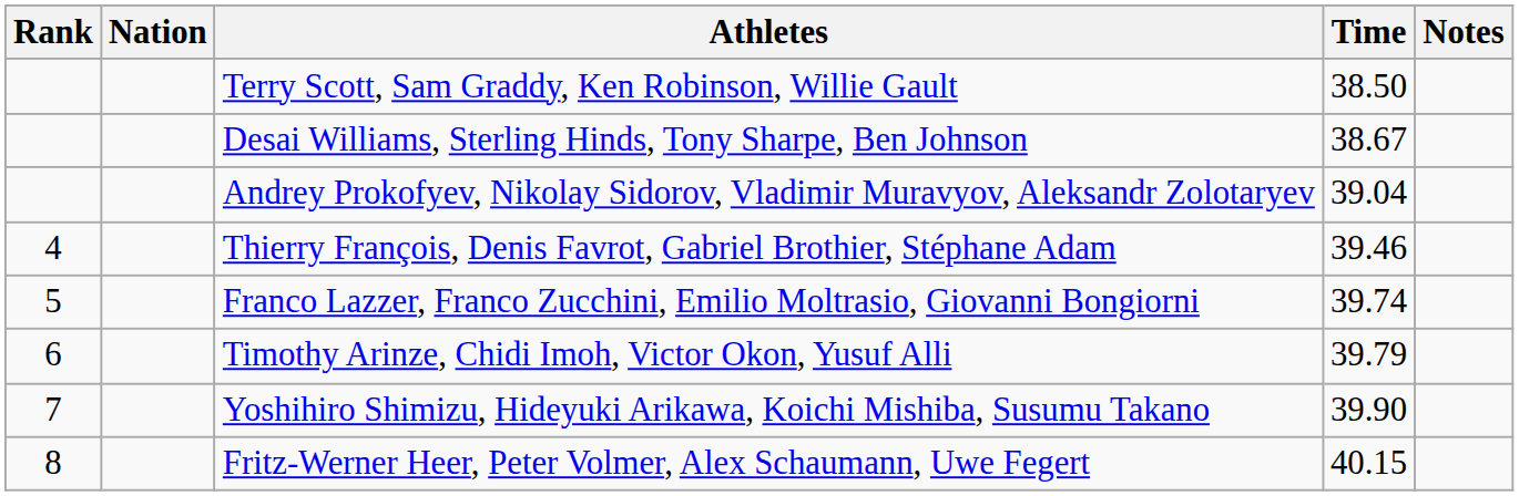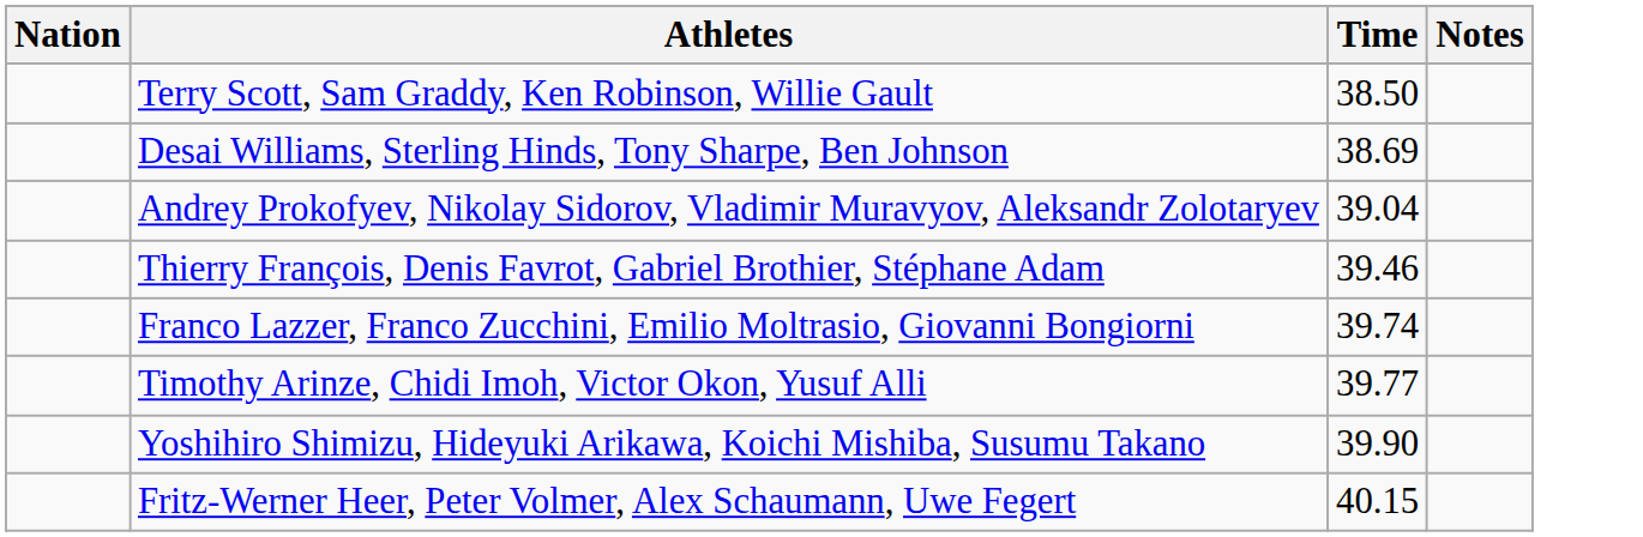 <table class="wikitable sortable" style="text-align:center">
 <tr>
-<th>Rank</th>
 <th>Nation</th>
 <th>Athletes</th>
 <th>Time</th>
 <th>Notes</th>
 </tr>
 <tr>
-<td></td>
 <td align=left></td>
 <td align=left><a href='#'>Terry Scott</a>, <a href='#'>Sam Graddy</a>, <a href='#'>Ken Robinson</a>, <a href='#'>Willie Gault</a></td>
 <td>38.50</td>
 <td></td>
 </tr>
 <tr>
-<td></td>
 <td align=left></td>
 <td align=left><a href='#'>Desai Williams</a>, <a href='#'>Sterling Hinds</a>, <a href='#'>Tony Sharpe</a>, <a href='#'>Ben Johnson</a></td>
-<td>38.67</td>
+<td>38.69</td>
 <td></td>
 </tr>
 <tr>
-<td></td>
 <td align=left></td>
 <td align=left><a href='#'>Andrey Prokofyev</a>, <a href='#'>Nikolay Sidorov</a>, <a href='#'>Vladimir Muravyov</a>, <a href='#'>Aleksandr Zolotaryev</a></td>
 <td>39.04</td>
 <td></td>
 </tr>
 <tr>
-<td>4</td>
 <td align=left></td>
 <td align=left><a href='#'>Thierry François</a>, <a href='#'>Denis Favrot</a>, <a href='#'>Gabriel Brothier</a>, <a href='#'>Stéphane Adam</a></td>
 <td>39.46</td>
 <td></td>
 </tr>
 <tr>
-<td>5</td>
 <td align=left></td>
 <td align=left><a href='#'>Franco Lazzer</a>, <a href='#'>Franco Zucchini</a>, <a href='#'>Emilio Moltrasio</a>, <a href='#'>Giovanni Bongiorni</a></td>
 <td>39.74</td>
 <td></td>
 </tr>
 <tr>
-<td>6</td>
 <td align=left></td>
 <td align=left><a href='#'>Timothy Arinze</a>, <a href='#'>Chidi Imoh</a>, <a href='#'>Victor Okon</a>, <a href='#'>Yusuf Alli</a></td>
-<td>39.79</td>
+<td>39.77</td>
 <td></td>
 </tr>
 <tr>
-<td>7</td>
 <td align=left></td>
 <td align=left><a href='#'>Yoshihiro Shimizu</a>, <a href='#'>Hideyuki Arikawa</a>, <a href='#'>Koichi Mishiba</a>, <a href='#'>Susumu Takano</a></td>
 <td>39.90</td>
 <td></td>
 </tr>
 <tr>
-<td>8</td>
 <td align=left></td>
 <td align=left><a href='#'>Fritz-Werner Heer</a>, <a href='#'>Peter Volmer</a>, <a href='#'>Alex Schaumann</a>, <a href='#'>Uwe Fegert</a></td>
 <td>40.15</td>
 <td></td>
 </tr>
 </table>
